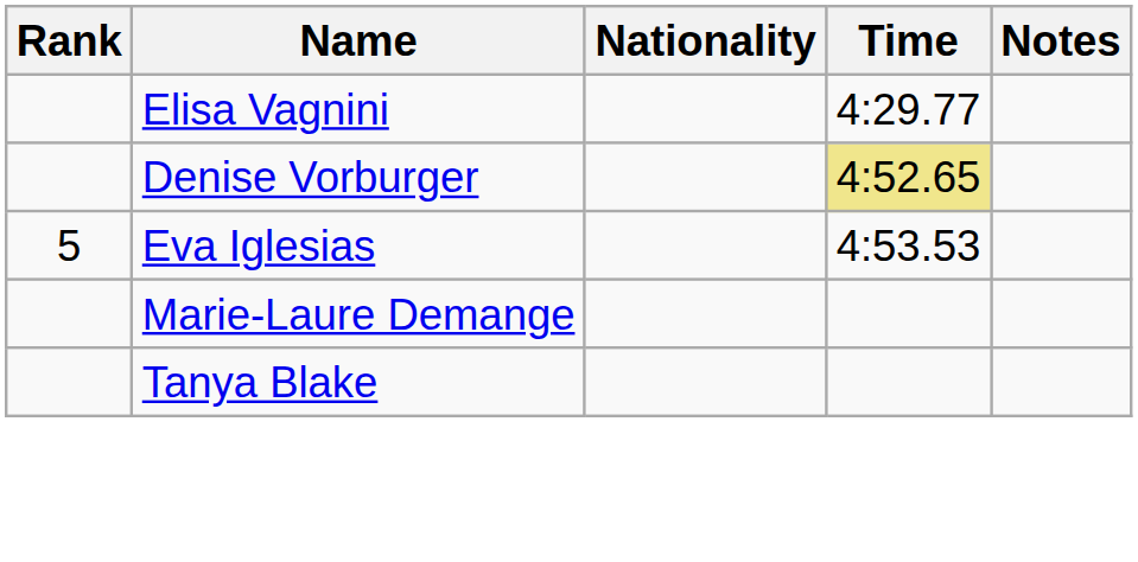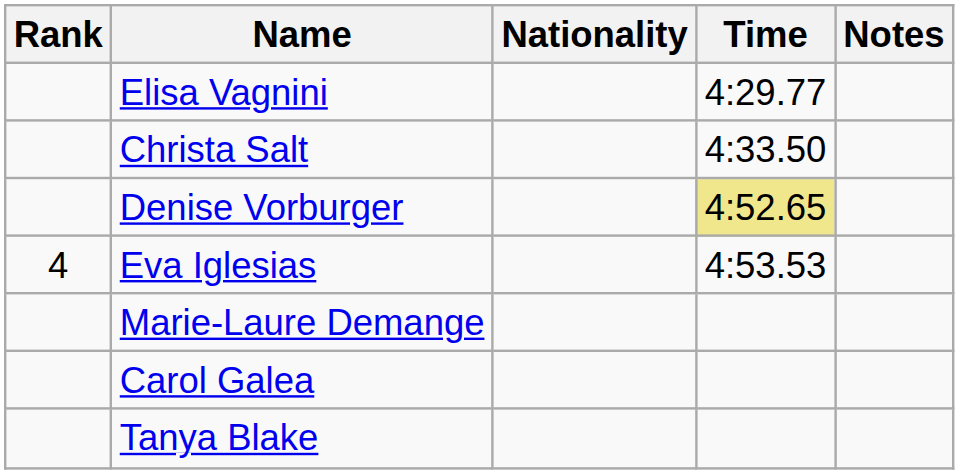 <table class="wikitable sortable" style="text-align:center; font-size:95%">
 <tr>
 <th>Rank</th>
 <th>Name</th>
 <th>Nationality</th>
 <th>Time</th>
 <th>Notes</th>
 </tr>
 <tr>
 <td></td>
 <td align=left><a href='#'>Elisa Vagnini</a></td>
 <td align=left></td>
 <td>4:29.77</td>
 <td></td>
 </tr>
 <tr>
 <td></td>
+<td align=left><a href='#'>Christa Salt</a></td>
+<td align=left></td>
+<td>4:33.50</td>
+<td></td>
+</tr>
+<tr>
+<td></td>
 <td align=left><a href='#'>Denise Vorburger</a></td>
 <td align=left></td>
 <td style="background: khaki;">4:52.65</td>
 <td></td>
 </tr>
 <tr>
-<td>5</td>
+<td>4</td>
 <td align=left><a href='#'>Eva Iglesias</a></td>
 <td align=left></td>
 <td>4:53.53</td>
 <td></td>
 </tr>
 <tr>
 <td></td>
 <td align=left><a href='#'>Marie-Laure Demange</a></td>
 <td align=left></td>
 <td></td>
 <td></td>
 </tr>
 <tr>
 <td></td>
+<td align=left><a href='#'>Carol Galea</a></td>
+<td align=left></td>
+<td></td>
+<td></td>
+</tr>
+<tr>
+<td></td>
 <td align=left><a href='#'>Tanya Blake</a></td>
 <td align=left></td>
 <td></td>
 <td></td>
 </tr>
 </table>
